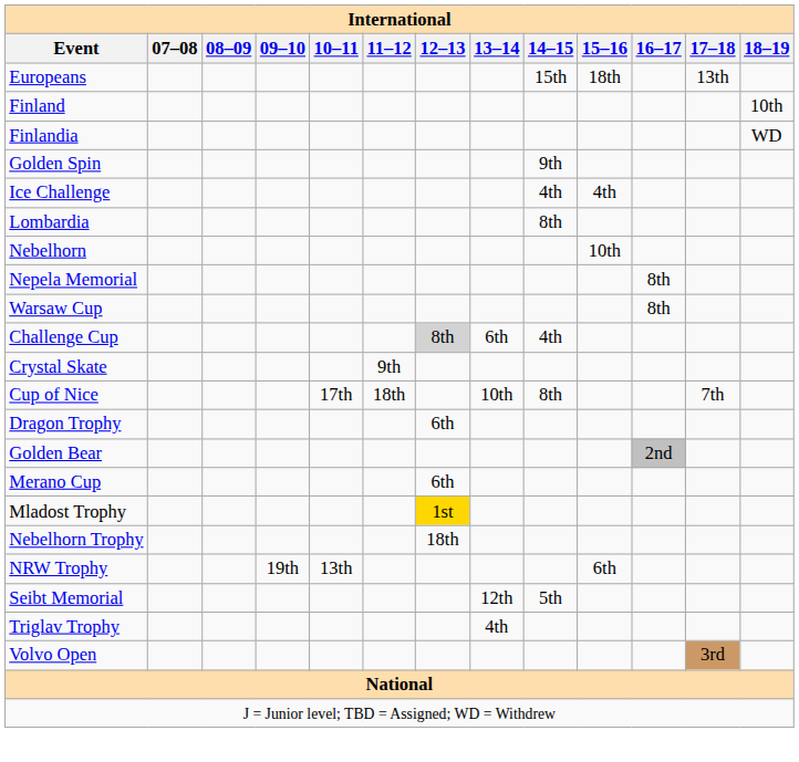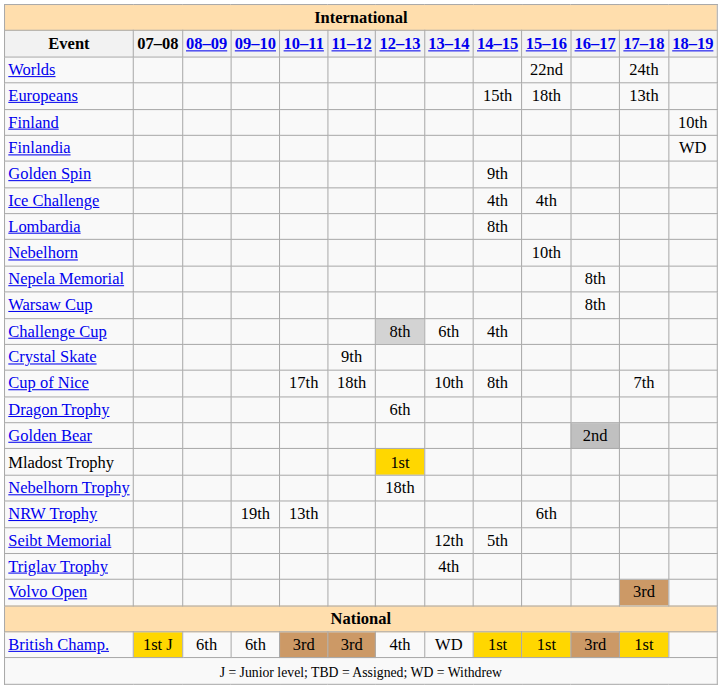 <table class="wikitable" style="text-align:center">
 <tr>
 <th style="background-color: #ffdead; " colspan=13 align=center>International</th>
 </tr>
 <tr>
 <th>Event</th>
 <th>07–08</th>
 <th><a href='#'>08–09</a></th>
 <th><a href='#'>09–10</a></th>
 <th><a href='#'>10–11</a></th>
 <th><a href='#'>11–12</a></th>
 <th><a href='#'>12–13</a></th>
 <th><a href='#'>13–14</a></th>
 <th><a href='#'>14–15</a></th>
 <th><a href='#'>15–16</a></th>
 <th><a href='#'>16–17</a></th>
 <th><a href='#'>17–18</a></th>
 <th><a href='#'>18–19</a></th>
+</tr>
+<tr>
+<td align=left><a href='#'>Worlds</a></td>
+<td></td>
+<td></td>
+<td></td>
+<td></td>
+<td></td>
+<td></td>
+<td></td>
+<td></td>
+<td>22nd</td>
+<td></td>
+<td>24th</td>
+<td></td>
 </tr>
 <tr>
 <td align=left><a href='#'>Europeans</a></td>
 <td></td>
 <td></td>
 <td></td>
 <td></td>
 <td></td>
 <td></td>
 <td></td>
 <td>15th</td>
 <td>18th</td>
 <td></td>
 <td>13th</td>
 <td></td>
 </tr>
 <tr>
 <td align=left> <a href='#'>Finland</a></td>
 <td></td>
 <td></td>
 <td></td>
 <td></td>
 <td></td>
 <td></td>
 <td></td>
 <td></td>
 <td></td>
 <td></td>
 <td></td>
 <td>10th</td>
 </tr>
 <tr>
 <td align=left> <a href='#'>Finlandia</a></td>
 <td></td>
 <td></td>
 <td></td>
 <td></td>
 <td></td>
 <td></td>
 <td></td>
 <td></td>
 <td></td>
 <td></td>
 <td></td>
 <td>WD</td>
 </tr>
 <tr>
 <td align=left> <a href='#'>Golden Spin</a></td>
 <td></td>
 <td></td>
 <td></td>
 <td></td>
 <td></td>
 <td></td>
 <td></td>
 <td>9th</td>
 <td></td>
 <td></td>
 <td></td>
 <td></td>
 </tr>
 <tr>
 <td align=left> <a href='#'>Ice Challenge</a></td>
 <td></td>
 <td></td>
 <td></td>
 <td></td>
 <td></td>
 <td></td>
 <td></td>
 <td>4th</td>
 <td>4th</td>
 <td></td>
 <td></td>
 <td></td>
 </tr>
 <tr>
 <td align=left> <a href='#'>Lombardia</a></td>
 <td></td>
 <td></td>
 <td></td>
 <td></td>
 <td></td>
 <td></td>
 <td></td>
 <td>8th</td>
 <td></td>
 <td></td>
 <td></td>
 <td></td>
 </tr>
 <tr>
 <td align=left> <a href='#'>Nebelhorn</a></td>
 <td></td>
 <td></td>
 <td></td>
 <td></td>
 <td></td>
 <td></td>
 <td></td>
 <td></td>
 <td>10th</td>
 <td></td>
 <td></td>
 <td></td>
 </tr>
 <tr>
 <td align=left> <a href='#'>Nepela Memorial</a></td>
 <td></td>
 <td></td>
 <td></td>
 <td></td>
 <td></td>
 <td></td>
 <td></td>
 <td></td>
 <td></td>
 <td>8th</td>
 <td></td>
 <td></td>
 </tr>
 <tr>
 <td align=left> <a href='#'>Warsaw Cup</a></td>
 <td></td>
 <td></td>
 <td></td>
 <td></td>
 <td></td>
 <td></td>
 <td></td>
 <td></td>
 <td></td>
 <td>8th</td>
 <td></td>
 <td></td>
 </tr>
 <tr>
 <td align=left><a href='#'>Challenge Cup</a></td>
 <td></td>
 <td></td>
 <td></td>
 <td></td>
 <td></td>
 <td style="background: lightgrey;">8th</td>
 <td>6th</td>
 <td>4th</td>
 <td></td>
 <td></td>
 <td></td>
 <td></td>
 </tr>
 <tr>
 <td align=left><a href='#'>Crystal Skate</a></td>
 <td></td>
 <td></td>
 <td></td>
 <td></td>
 <td>9th</td>
 <td></td>
 <td></td>
 <td></td>
 <td></td>
 <td></td>
 <td></td>
 <td></td>
 </tr>
 <tr>
 <td align=left><a href='#'>Cup of Nice</a></td>
 <td></td>
 <td></td>
 <td></td>
 <td>17th</td>
 <td>18th</td>
 <td></td>
 <td>10th</td>
 <td>8th</td>
 <td></td>
 <td></td>
 <td>7th</td>
 <td></td>
 </tr>
 <tr>
 <td align=left><a href='#'>Dragon Trophy</a></td>
 <td></td>
 <td></td>
 <td></td>
 <td></td>
 <td></td>
 <td>6th</td>
 <td></td>
 <td></td>
 <td></td>
 <td></td>
 <td></td>
 <td></td>
 </tr>
 <tr>
 <td align=left><a href='#'>Golden Bear</a></td>
 <td></td>
 <td></td>
 <td></td>
 <td></td>
 <td></td>
 <td></td>
 <td></td>
 <td></td>
 <td></td>
 <td bgcolor=silver>2nd</td>
 <td></td>
 <td></td>
 </tr>
 <tr>
-<td align=left><a href='#'>Merano Cup</a></td>
-<td></td>
-<td></td>
-<td></td>
-<td></td>
-<td></td>
-<td>6th</td>
-<td></td>
-<td></td>
-<td></td>
-<td></td>
-<td></td>
-<td></td>
-</tr>
-<tr>
 <td align=left>Mladost Trophy</td>
 <td></td>
 <td></td>
 <td></td>
 <td></td>
 <td></td>
 <td bgcolor=gold>1st</td>
 <td></td>
 <td></td>
 <td></td>
 <td></td>
 <td></td>
 <td></td>
 </tr>
 <tr>
 <td align=left><a href='#'>Nebelhorn Trophy</a></td>
 <td></td>
 <td></td>
 <td></td>
 <td></td>
 <td></td>
 <td>18th</td>
 <td></td>
 <td></td>
 <td></td>
 <td></td>
 <td></td>
 <td></td>
 </tr>
 <tr>
 <td align=left><a href='#'>NRW Trophy</a></td>
 <td></td>
 <td></td>
 <td>19th</td>
 <td>13th</td>
 <td></td>
 <td></td>
 <td></td>
 <td></td>
 <td>6th</td>
 <td></td>
 <td></td>
 <td></td>
 </tr>
 <tr>
 <td align=left><a href='#'>Seibt Memorial</a></td>
 <td></td>
 <td></td>
 <td></td>
 <td></td>
 <td></td>
 <td></td>
 <td>12th</td>
 <td>5th</td>
 <td></td>
 <td></td>
 <td></td>
 <td></td>
 </tr>
 <tr>
 <td align=left><a href='#'>Triglav Trophy</a></td>
 <td></td>
 <td></td>
 <td></td>
 <td></td>
 <td></td>
 <td></td>
 <td>4th</td>
 <td></td>
 <td></td>
 <td></td>
 <td></td>
 <td></td>
 </tr>
 <tr>
 <td align=left><a href='#'>Volvo Open</a></td>
 <td></td>
 <td></td>
 <td></td>
 <td></td>
 <td></td>
 <td></td>
 <td></td>
 <td></td>
 <td></td>
 <td></td>
 <td bgcolor=cc9966>3rd</td>
 <td></td>
 </tr>
 <tr>
 <th style="background-color: #ffdead; " colspan=13 align=center>National</th>
 </tr>
 <tr>
+<td align=left><a href='#'>British Champ.</a></td>
+<td bgcolor=gold>1st J</td>
+<td>6th</td>
+<td>6th</td>
+<td bgcolor=cc9966>3rd</td>
+<td bgcolor=cc9966>3rd</td>
+<td>4th</td>
+<td>WD</td>
+<td bgcolor=gold>1st</td>
+<td bgcolor=gold>1st</td>
+<td bgcolor=cc9966>3rd</td>
+<td bgcolor=gold>1st</td>
+<td></td>
+</tr>
+<tr>
 <td colspan=13 align=center><small> J = Junior level; TBD = Assigned; WD = Withdrew </small></td>
 </tr>
 </table>
